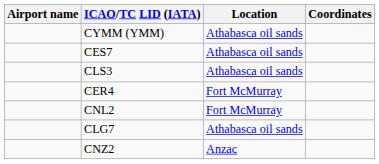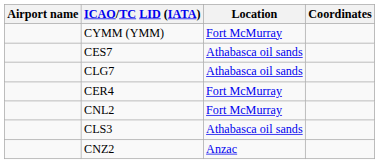 <table class="wikitable sortable" style="width:auto;">
 <tr>
 <th width="*">Airport name</th>
 <th width="*"><a href='#'>ICAO</a>/<a href='#'>TC</a> <a href='#'>LID</a> (<a href='#'>IATA</a>)</th>
 <th width="*">Location</th>
 <th width="*">Coordinates</th>
 </tr>
 <tr>
 <td></td>
 <td>CYMM (YMM)</td>
-<td><a href='#'>Athabasca oil sands</a></td>
+<td><a href='#'>Fort McMurray</a></td>
 <td></td>
 </tr>
 <tr>
 <td></td>
 <td>CES7</td>
 <td><a href='#'>Athabasca oil sands</a></td>
 <td></td>
 </tr>
 <tr>
 <td></td>
-<td>CLS3</td>
+<td>CLG7</td>
 <td><a href='#'>Athabasca oil sands</a></td>
 <td></td>
 </tr>
 <tr>
 <td></td>
 <td>CER4</td>
 <td><a href='#'>Fort McMurray</a></td>
 <td></td>
 </tr>
 <tr>
 <td></td>
 <td>CNL2</td>
 <td><a href='#'>Fort McMurray</a></td>
 <td></td>
 </tr>
 <tr>
 <td></td>
-<td>CLG7</td>
+<td>CLS3</td>
 <td><a href='#'>Athabasca oil sands</a></td>
 <td></td>
 </tr>
 <tr>
 <td></td>
 <td>CNZ2</td>
 <td><a href='#'>Anzac</a></td>
 <td></td>
 </tr>
 </table>
